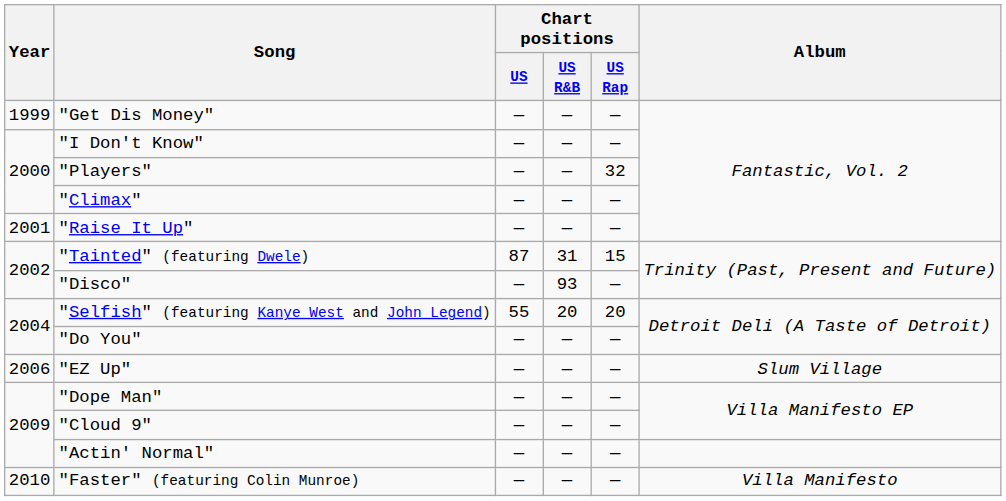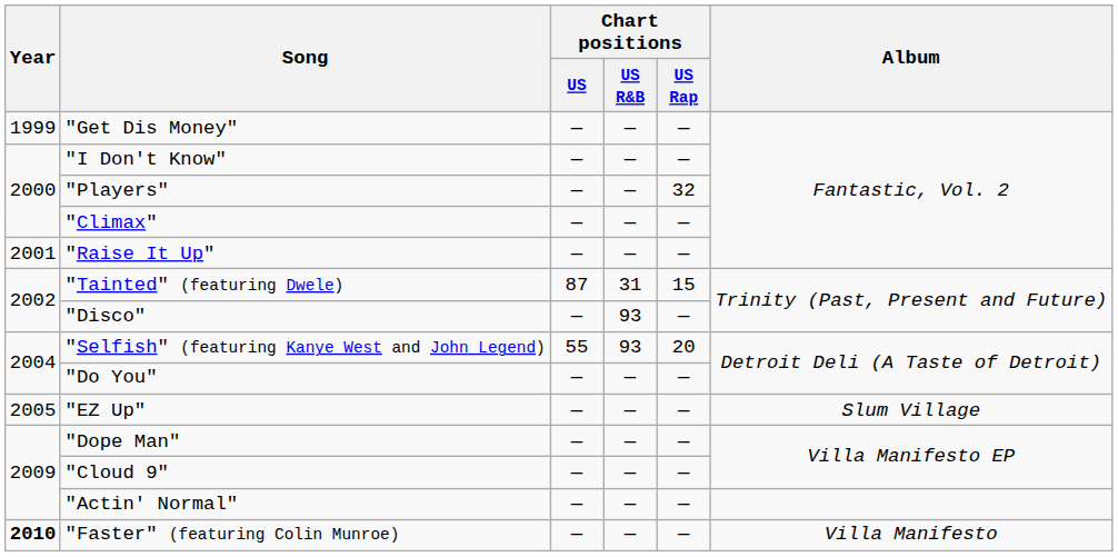 <table class="wikitable" style=text-align:center;>
 <tr>
 <th rowspan="2">Year</th>
 <th rowspan="2">Song</th>
 <th colspan="3">Chart positions</th>
 <th rowspan="2">Album</th>
 </tr>
 <tr>
 <th width="30"><small><a href='#'>US</a></small></th>
 <th width="30"><small><a href='#'>US<br>R&B</a></small></th>
 <th width="30"><small><a href='#'>US Rap</a></small></th>
 </tr>
 <tr>
 <td>1999</td>
 <td align="left">"Get Dis Money"</td>
 <td style="text-align:center;">—</td>
 <td style="text-align:center;">—</td>
 <td>—</td>
 <td rowspan="5"><em>Fantastic, Vol. 2</em></td>
 </tr>
 <tr>
 <td rowspan="3">2000</td>
 <td align="left">"I Don't Know"</td>
 <td>—</td>
 <td>—</td>
 <td>—</td>
 </tr>
 <tr>
 <td align="left">"Players"</td>
 <td>—</td>
 <td>—</td>
 <td>32</td>
 </tr>
 <tr>
 <td align="left">"<a href='#'>Climax</a>"</td>
 <td>—</td>
 <td>—</td>
 <td>—</td>
 </tr>
 <tr>
 <td>2001</td>
 <td align="left">"<a href='#'>Raise It Up</a>"</td>
 <td>—</td>
 <td>—</td>
 <td>—</td>
 </tr>
 <tr>
 <td rowspan="2">2002</td>
 <td align="left">"<a href='#'>Tainted</a>" <small>(featuring <a href='#'>Dwele</a>)</small></td>
 <td>87</td>
 <td>31</td>
 <td>15</td>
 <td rowspan="2"><em>Trinity (Past, Present and Future)</em></td>
 </tr>
 <tr>
 <td align="left">"Disco"</td>
 <td>—</td>
 <td>93</td>
 <td>—</td>
 </tr>
 <tr>
 <td rowspan="2">2004</td>
 <td align="left">"<a href='#'>Selfish</a>" <small>(featuring <a href='#'>Kanye West</a> and <a href='#'>John Legend</a>)</small></td>
 <td>55</td>
-<td>20</td>
+<td>93</td>
 <td>20</td>
 <td rowspan="2"><em>Detroit Deli (A Taste of Detroit)</em></td>
 </tr>
 <tr>
 <td align="left">"Do You"</td>
 <td>—</td>
 <td>—</td>
 <td>—</td>
 </tr>
 <tr>
-<td>2006</td>
+<td>2005</td>
 <td align="left">"EZ Up"</td>
 <td>—</td>
 <td>—</td>
 <td>—</td>
 <td><em>Slum Village</em></td>
 </tr>
 <tr>
 <td rowspan="3">2009</td>
 <td align="left">"Dope Man"</td>
 <td>—</td>
 <td>—</td>
 <td>—</td>
 <td rowspan="2"><em>Villa Manifesto EP</em></td>
 </tr>
 <tr>
 <td align="left">"Cloud 9"</td>
 <td>—</td>
 <td>—</td>
 <td>—</td>
 </tr>
 <tr>
 <td align="left">"Actin' Normal"</td>
 <td>—</td>
 <td>—</td>
 <td>—</td>
 <td></td>
 </tr>
 <tr>
-<td>2010</td>
+<td><strong>2010</strong></td>
 <td align="left">"Faster" <small>(featuring Colin Munroe)</small></td>
 <td>—</td>
 <td>—</td>
 <td>—</td>
 <td><em>Villa Manifesto</em></td>
 </tr>
 </table>
